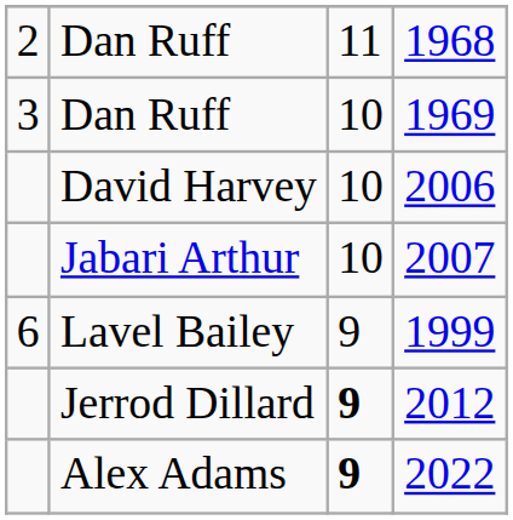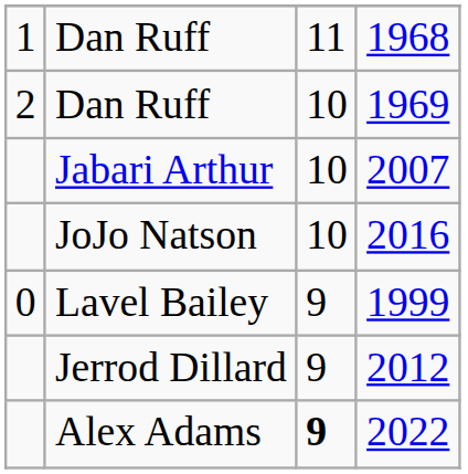 <table class="wikitable">
 <tr>
 </tr>
 <tr>
-<td>2</td>
+<td>1</td>
 <td>Dan Ruff</td>
 <td>11</td>
 <td><a href='#'>1968</a></td>
 </tr>
 <tr>
-<td>3</td>
+<td>2</td>
 <td>Dan Ruff</td>
 <td>10</td>
 <td><a href='#'>1969</a></td>
-</tr>
-<tr>
-<td></td>
-<td>David Harvey</td>
-<td>10</td>
-<td><a href='#'>2006</a></td>
 </tr>
 <tr>
 <td></td>
 <td><a href='#'>Jabari Arthur</a></td>
 <td>10</td>
 <td><a href='#'>2007</a></td>
 </tr>
 <tr>
-<td>6</td>
+<td></td>
+<td>JoJo Natson</td>
+<td>10</td>
+<td><a href='#'>2016</a></td>
+</tr>
+<tr>
+<td>0</td>
 <td>Lavel Bailey</td>
 <td>9</td>
 <td><a href='#'>1999</a></td>
 </tr>
 <tr>
 <td></td>
 <td>Jerrod Dillard</td>
-<td><strong>9</strong></td>
+<td>9</td>
 <td><a href='#'>2012</a></td>
 </tr>
 <tr>
 <td></td>
 <td>Alex Adams</td>
 <td><strong>9</strong></td>
 <td><a href='#'>2022</a></td>
 </tr>
 </table>
